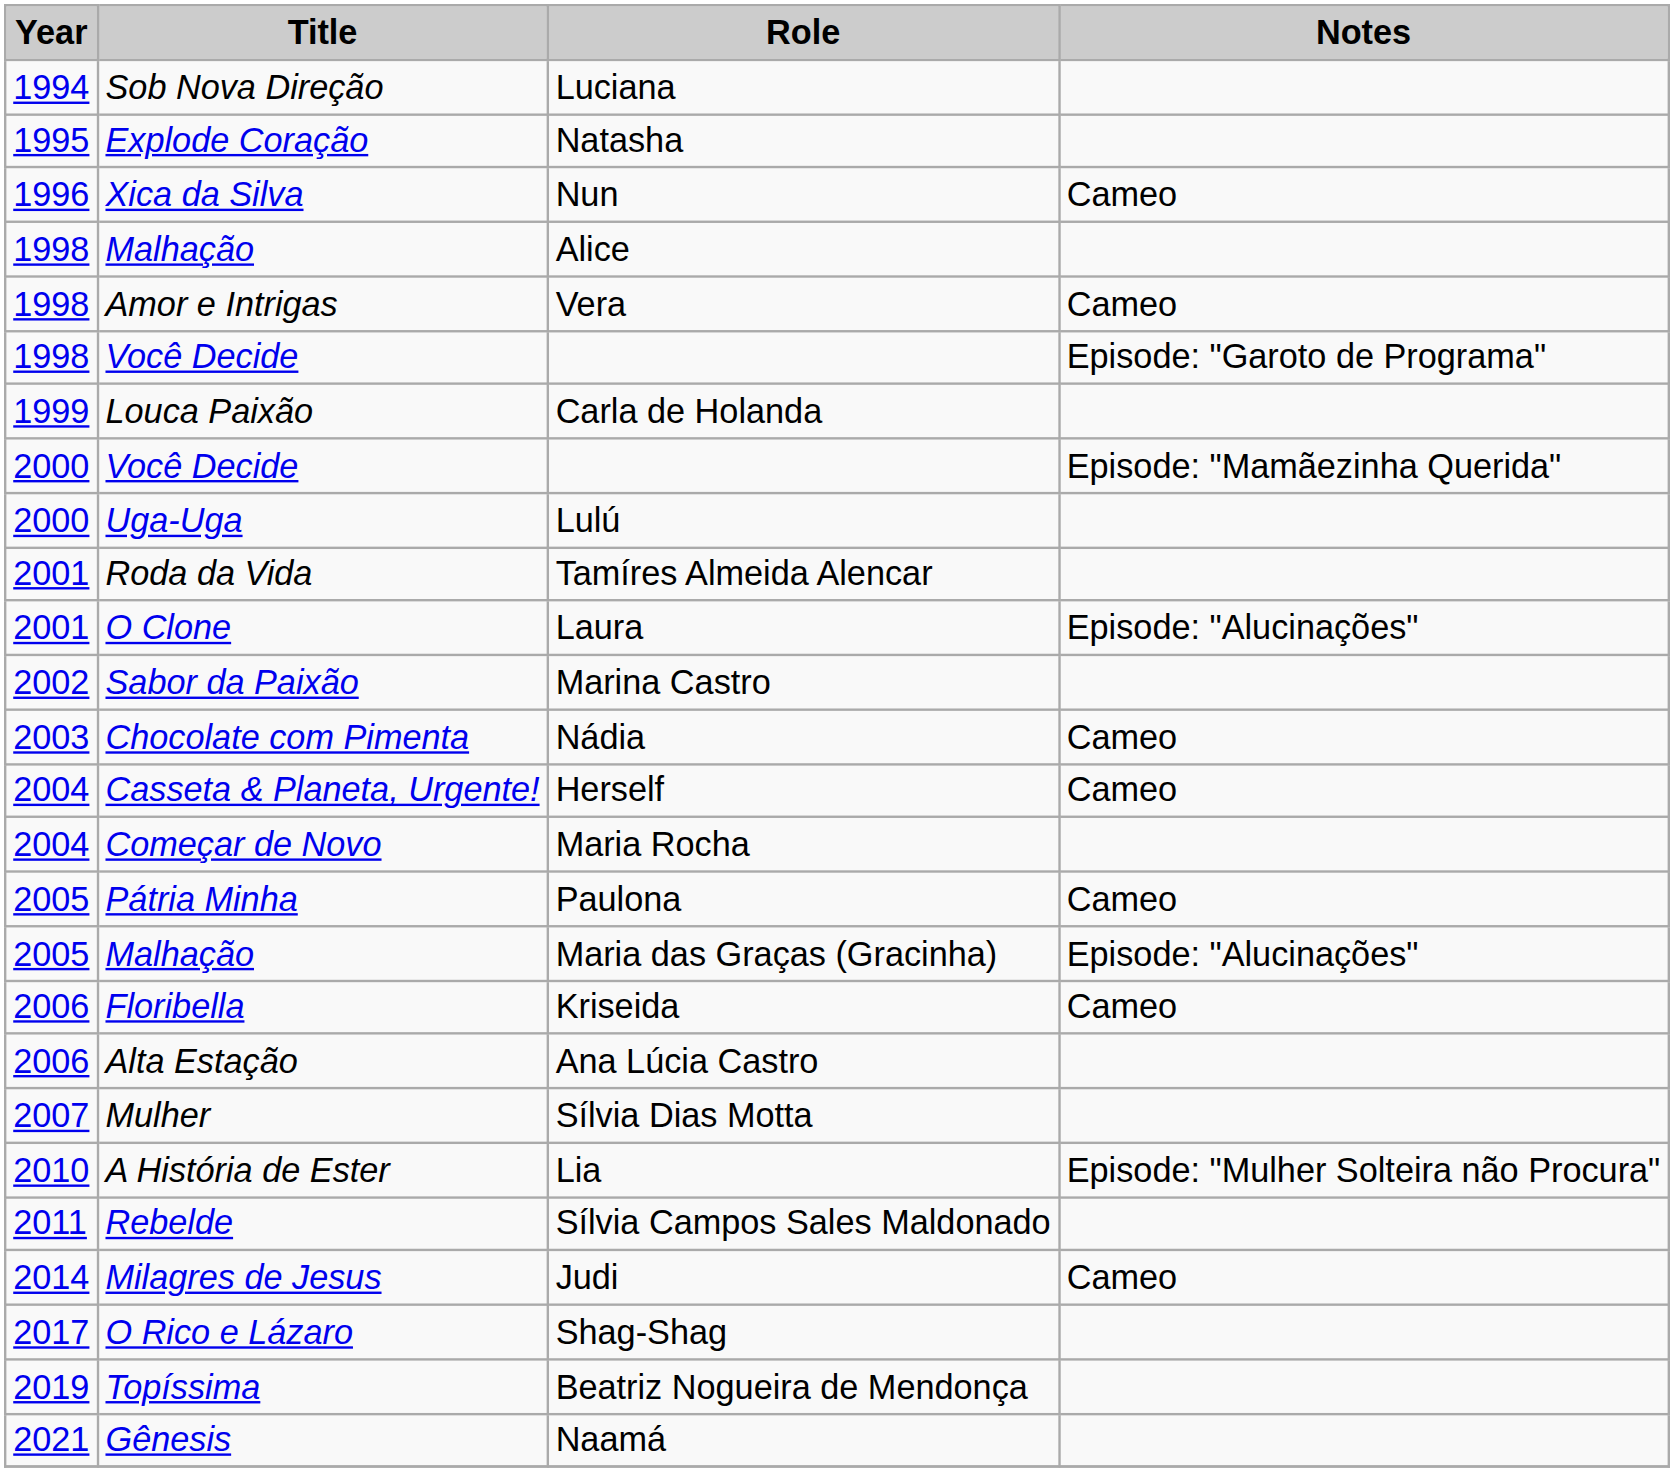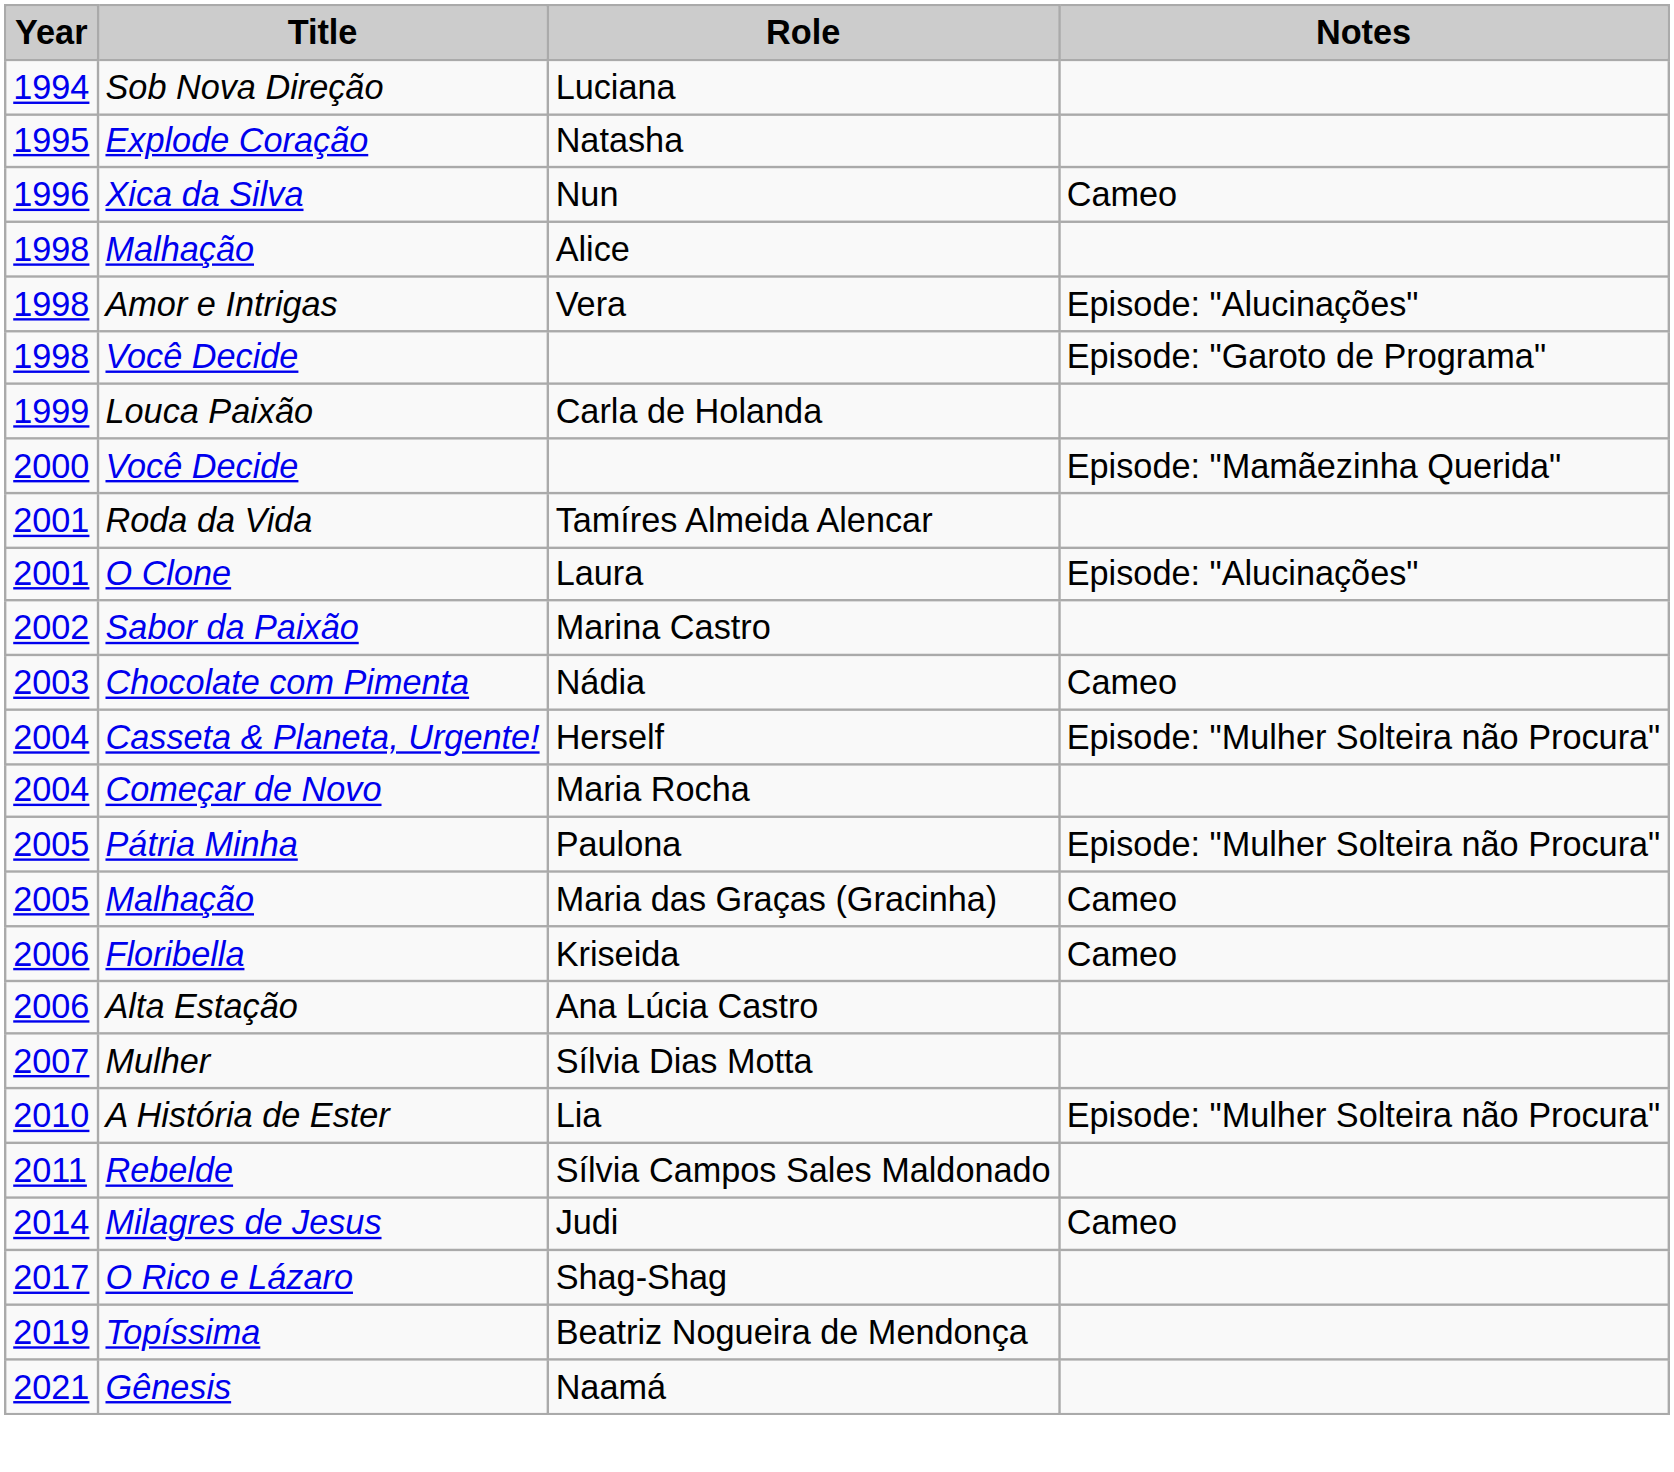 <table class="wikitable" style="font-size:90%;">
 <tr>
 <th style="background: #CCCCCC;">Year</th>
 <th style="background: #CCCCCC;">Title</th>
 <th style="background: #CCCCCC;">Role</th>
 <th style="background: #CCCCCC;">Notes</th>
 </tr>
 <tr>
 <td><a href='#'>1994</a></td>
 <td><em>Sob Nova Direção</em></td>
 <td>Luciana</td>
 <td></td>
 </tr>
 <tr>
 <td><a href='#'>1995</a></td>
 <td><em><a href='#'>Explode Coração</a></em></td>
 <td>Natasha</td>
 <td></td>
 </tr>
 <tr>
 <td><a href='#'>1996</a></td>
 <td><em><a href='#'>Xica da Silva</a></em></td>
 <td>Nun</td>
 <td>Cameo</td>
 </tr>
 <tr>
 <td><a href='#'>1998</a></td>
 <td><em><a href='#'>Malhação</a></em></td>
 <td>Alice</td>
 <td></td>
 </tr>
 <tr>
 <td><a href='#'>1998</a></td>
 <td><em>Amor e Intrigas</em></td>
 <td>Vera</td>
-<td>Cameo</td>
+<td>Episode: "Alucinações"</td>
 </tr>
 <tr>
 <td><a href='#'>1998</a></td>
 <td><em><a href='#'>Você Decide</a></em></td>
 <td></td>
 <td>Episode: "Garoto de Programa"</td>
 </tr>
 <tr>
 <td><a href='#'>1999</a></td>
 <td><em>Louca Paixão</em></td>
 <td>Carla de Holanda</td>
 <td></td>
 </tr>
 <tr>
 <td><a href='#'>2000</a></td>
 <td><em><a href='#'>Você Decide</a></em></td>
 <td></td>
 <td>Episode: "Mamãezinha Querida"</td>
-</tr>
-<tr>
-<td><a href='#'>2000</a></td>
-<td><em><a href='#'>Uga-Uga</a></em></td>
-<td>Lulú</td>
-<td></td>
 </tr>
 <tr>
 <td><a href='#'>2001</a></td>
 <td><em>Roda da Vida</em></td>
 <td>Tamíres Almeida Alencar</td>
 <td></td>
 </tr>
 <tr>
 <td><a href='#'>2001</a></td>
 <td><em><a href='#'>O Clone</a></em></td>
 <td>Laura</td>
 <td>Episode: "Alucinações"</td>
 </tr>
 <tr>
 <td><a href='#'>2002</a></td>
 <td><em><a href='#'>Sabor da Paixão</a></em></td>
 <td>Marina Castro</td>
 <td></td>
 </tr>
 <tr>
 <td><a href='#'>2003</a></td>
 <td><em><a href='#'>Chocolate com Pimenta</a></em></td>
 <td>Nádia</td>
 <td>Cameo</td>
 </tr>
 <tr>
 <td><a href='#'>2004</a></td>
 <td><em><a href='#'>Casseta & Planeta, Urgente!</a></em></td>
 <td>Herself</td>
-<td>Cameo</td>
+<td>Episode: "Mulher Solteira não Procura"</td>
 </tr>
 <tr>
 <td><a href='#'>2004</a></td>
 <td><em><a href='#'>Começar de Novo</a></em></td>
 <td>Maria Rocha</td>
 <td></td>
 </tr>
 <tr>
 <td><a href='#'>2005</a></td>
 <td><em><a href='#'>Pátria Minha</a></em></td>
 <td>Paulona</td>
-<td>Cameo</td>
+<td>Episode: "Mulher Solteira não Procura"</td>
 </tr>
 <tr>
 <td><a href='#'>2005</a></td>
 <td><em><a href='#'>Malhação</a></em></td>
 <td>Maria das Graças (Gracinha)</td>
-<td>Episode: "Alucinações"</td>
+<td>Cameo</td>
 </tr>
 <tr>
 <td><a href='#'>2006</a></td>
 <td><em><a href='#'>Floribella</a></em></td>
 <td>Kriseida</td>
 <td>Cameo</td>
 </tr>
 <tr>
 <td><a href='#'>2006</a></td>
 <td><em>Alta Estação</em></td>
 <td>Ana Lúcia Castro</td>
 <td></td>
 </tr>
 <tr>
 <td><a href='#'>2007</a></td>
 <td><em>Mulher</em></td>
 <td>Sílvia Dias Motta</td>
 <td></td>
 </tr>
 <tr>
 <td><a href='#'>2010</a></td>
 <td><em>A História de Ester</em></td>
 <td>Lia</td>
 <td>Episode: "Mulher Solteira não Procura"</td>
 </tr>
 <tr>
 <td><a href='#'>2011</a></td>
 <td><em><a href='#'>Rebelde</a></em></td>
 <td>Sílvia Campos Sales Maldonado</td>
 <td></td>
 </tr>
 <tr>
 <td><a href='#'>2014</a></td>
 <td><em><a href='#'>Milagres de Jesus</a></em></td>
 <td>Judi</td>
 <td>Cameo</td>
 </tr>
 <tr>
 <td><a href='#'>2017</a></td>
 <td><em><a href='#'>O Rico e Lázaro</a></em></td>
 <td>Shag-Shag</td>
 <td></td>
 </tr>
 <tr>
 <td><a href='#'>2019</a></td>
 <td><em><a href='#'>Topíssima</a></em></td>
 <td>Beatriz Nogueira de Mendonça</td>
 <td></td>
 </tr>
 <tr>
 <td><a href='#'>2021</a></td>
 <td><em><a href='#'>Gênesis</a></em></td>
 <td>Naamá</td>
 <td></td>
 </tr>
 <tr>
 </tr>
 </table>
